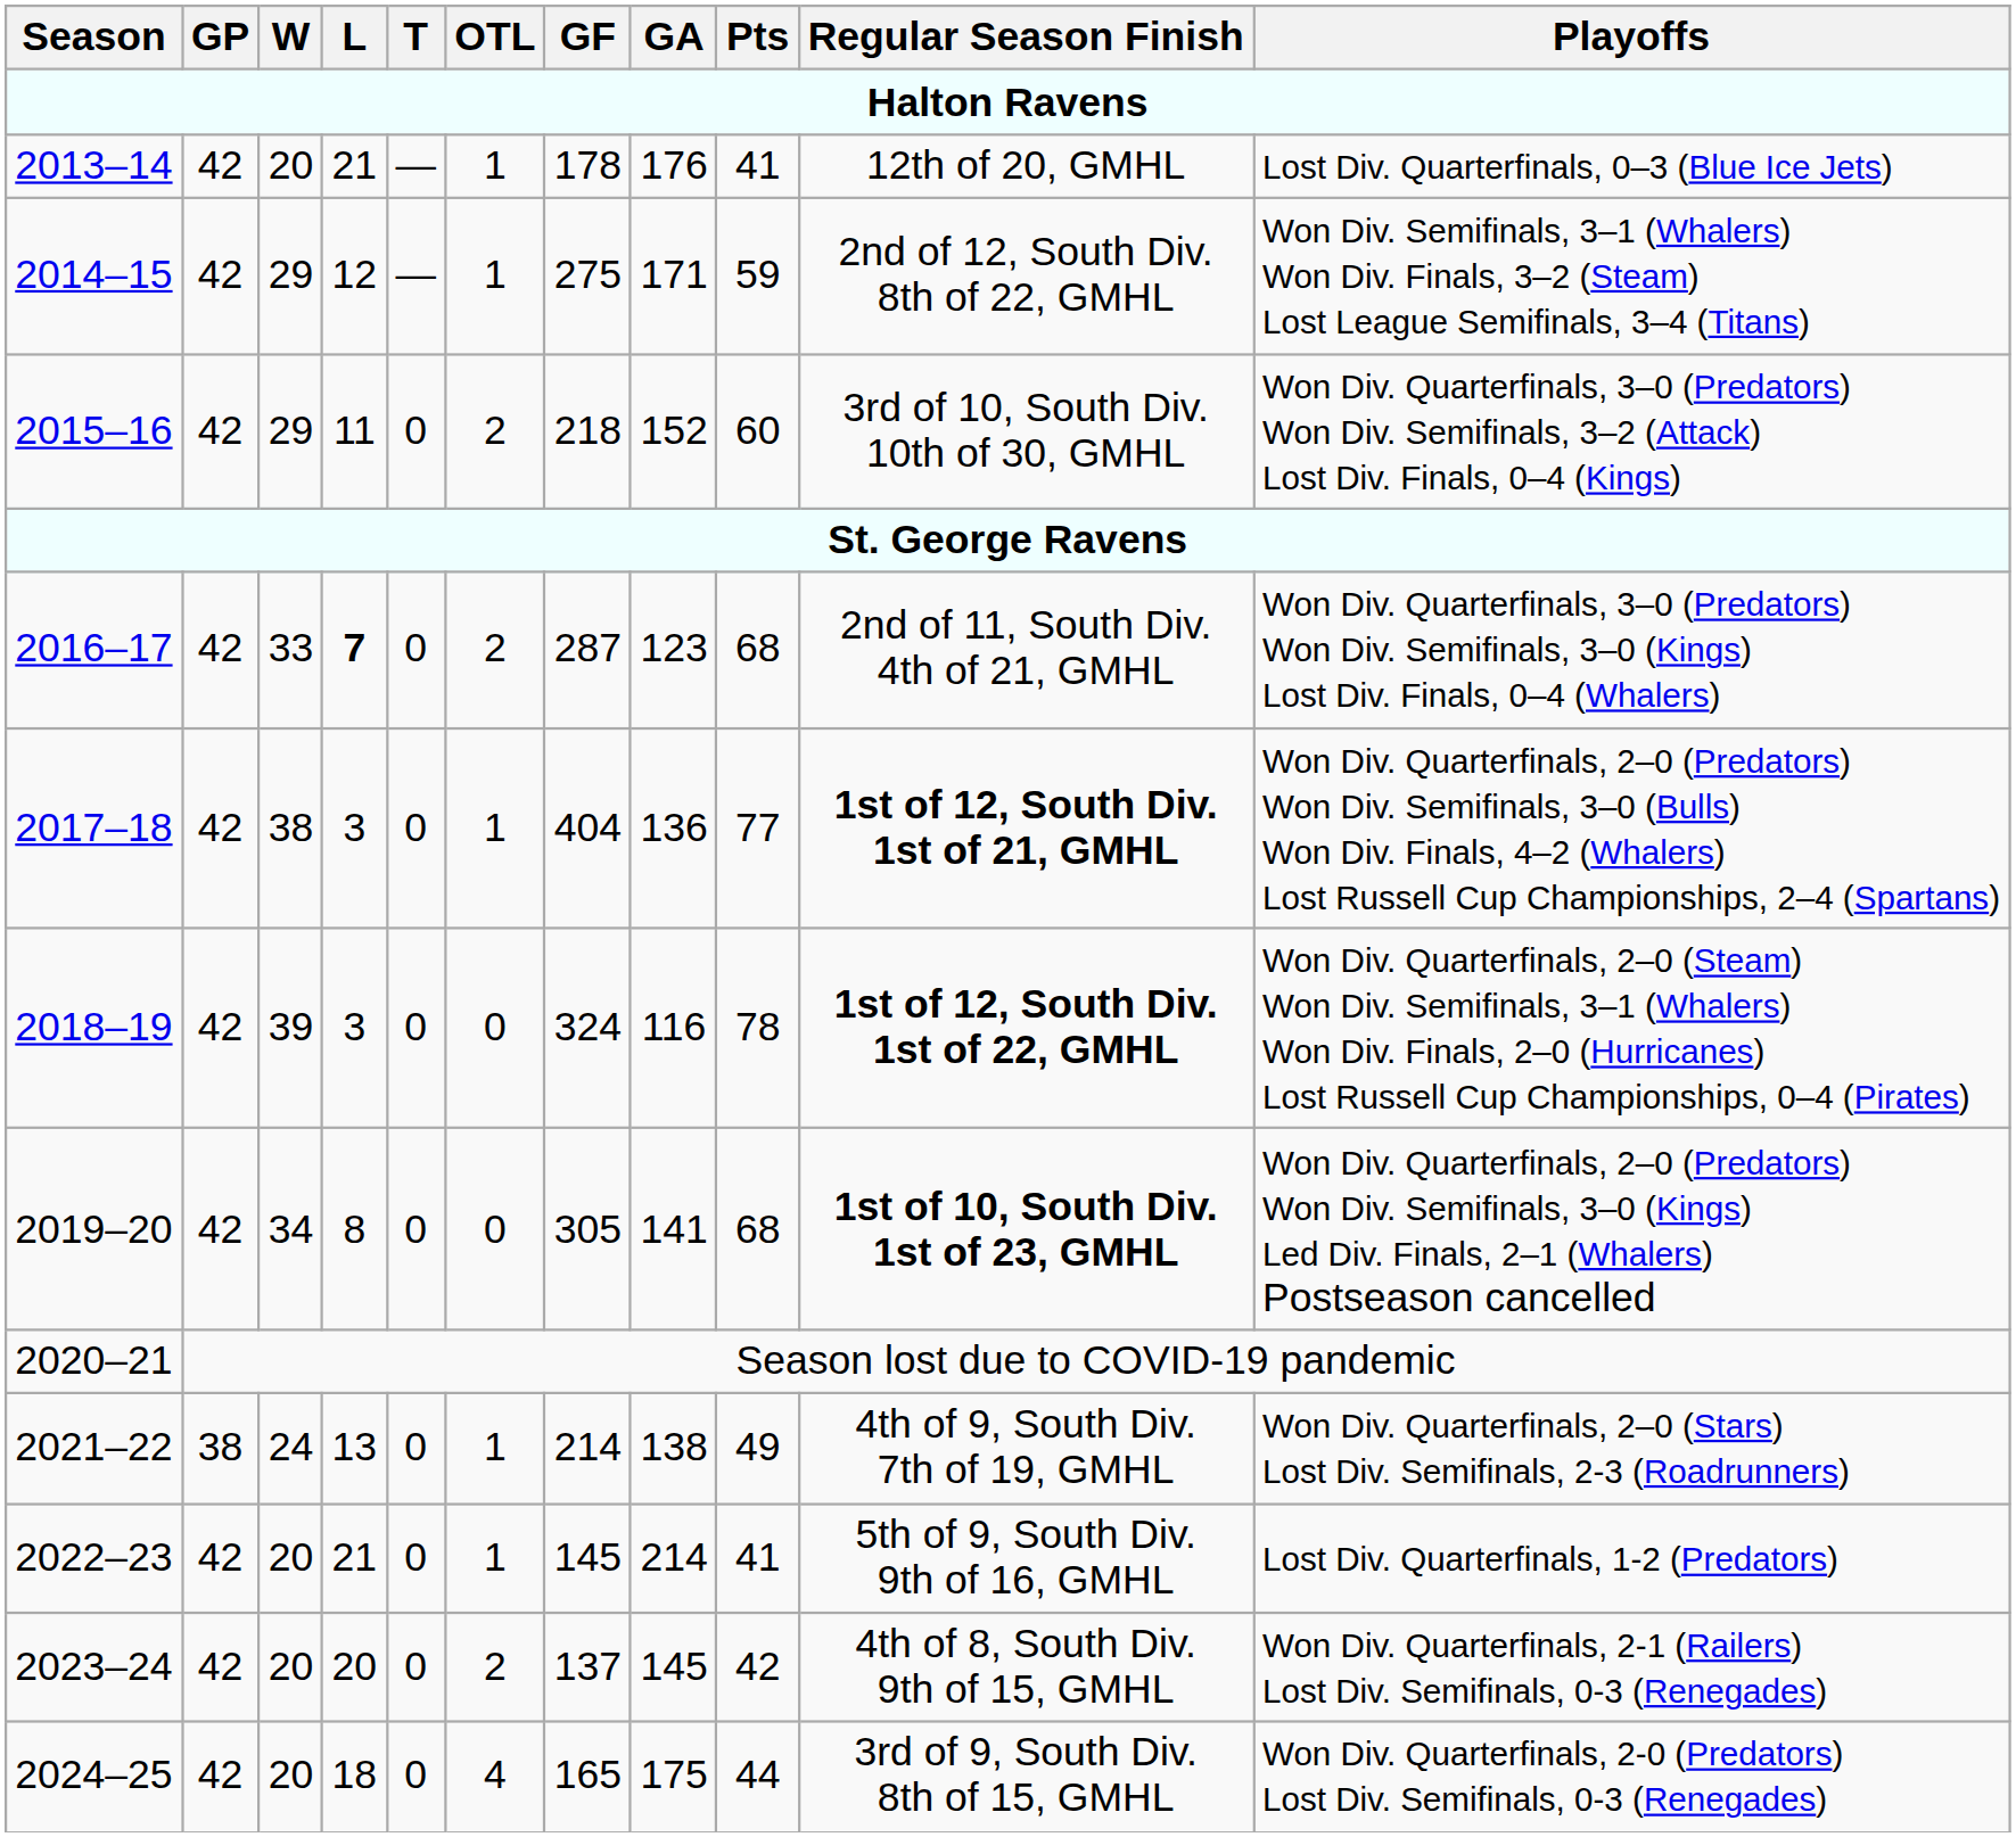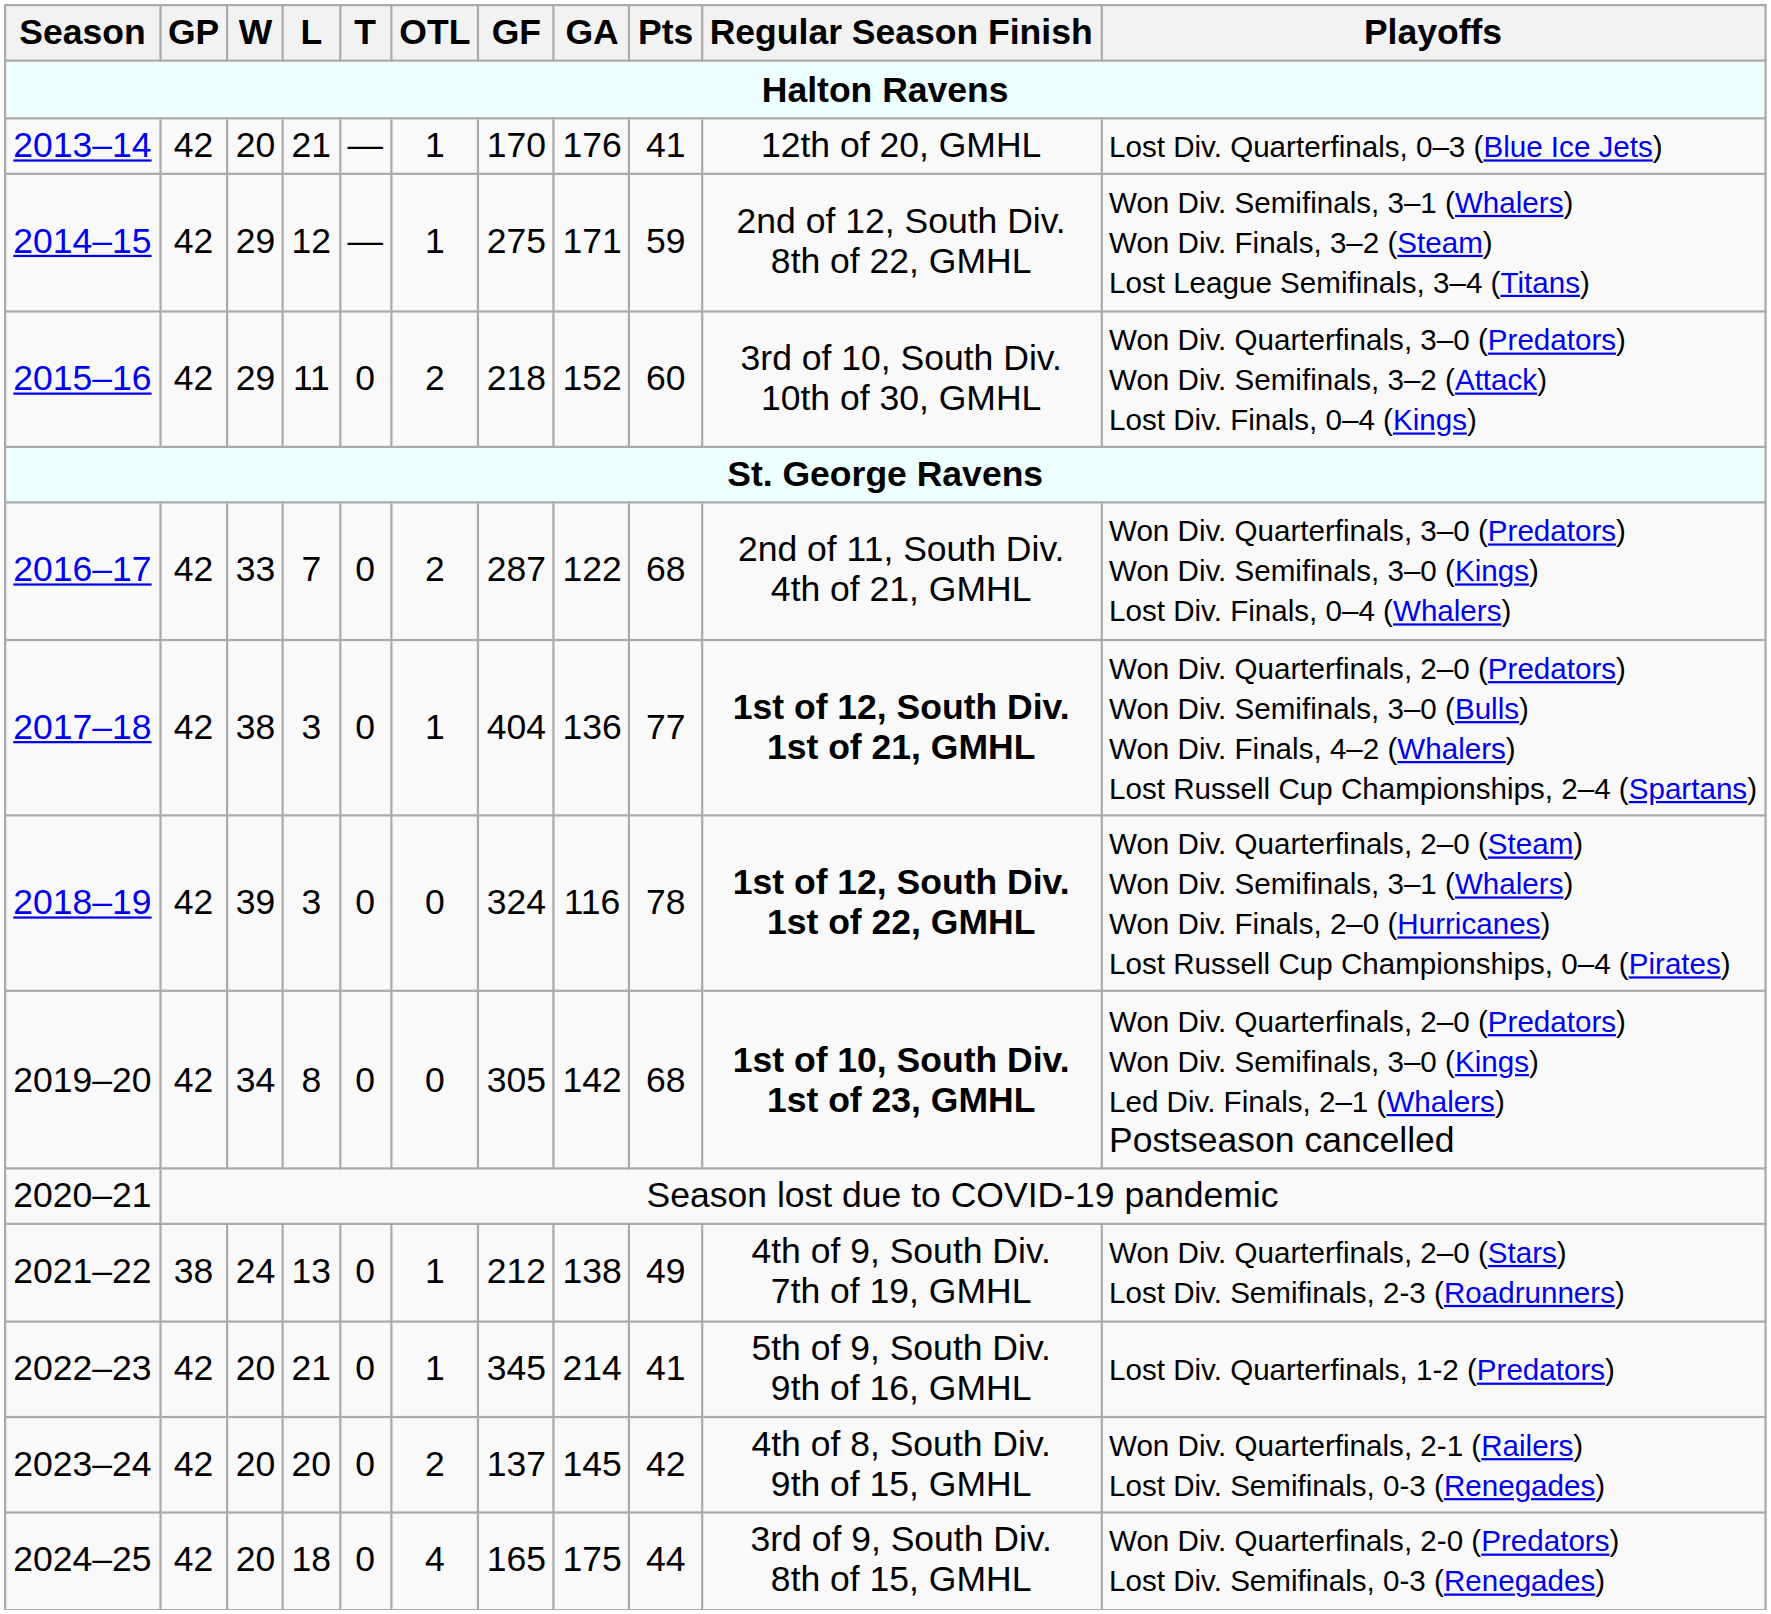 <table class="wikitable" style="text-align:center">
 <tr>
 <th>Season</th>
 <th>GP</th>
 <th>W</th>
 <th>L</th>
 <th>T</th>
 <th>OTL</th>
 <th>GF</th>
 <th>GA</th>
 <th>Pts</th>
 <th>Regular Season Finish</th>
 <th>Playoffs</th>
 </tr>
 <tr bgcolor=#eeffff>
 <td colspan=11><strong>Halton Ravens</strong></td>
 </tr>
 <tr>
 <td><a href='#'>2013–14</a></td>
 <td>42</td>
 <td>20</td>
 <td>21</td>
 <td>—</td>
 <td>1</td>
-<td>178</td>
+<td>170</td>
 <td>176</td>
 <td>41</td>
 <td>12th of 20, GMHL</td>
 <td style="text-align:left;"><small>Lost Div. Quarterfinals, 0–3 (<a href='#'>Blue Ice Jets</a>)</small></td>
 </tr>
 <tr>
 <td><a href='#'>2014–15</a></td>
 <td>42</td>
 <td>29</td>
 <td>12</td>
 <td>—</td>
 <td>1</td>
 <td>275</td>
 <td>171</td>
 <td>59</td>
 <td>2nd of 12, South Div.<br>8th of 22, GMHL</td>
 <td style="text-align:left;"><small>Won Div. Semifinals, 3–1 (<a href='#'>Whalers</a>)<br>Won Div. Finals, 3–2 (<a href='#'>Steam</a>)<br>Lost League Semifinals, 3–4 (<a href='#'>Titans</a>)</small></td>
 </tr>
 <tr>
 <td><a href='#'>2015–16</a></td>
 <td>42</td>
 <td>29</td>
 <td>11</td>
 <td>0</td>
 <td>2</td>
 <td>218</td>
 <td>152</td>
 <td>60</td>
 <td>3rd of 10, South Div.<br>10th of 30, GMHL</td>
 <td style="text-align:left;"><small>Won Div. Quarterfinals, 3–0 (<a href='#'>Predators</a>)<br>Won Div. Semifinals, 3–2 (<a href='#'>Attack</a>)<br>Lost Div. Finals, 0–4 (<a href='#'>Kings</a>)</small></td>
 </tr>
 <tr bgcolor=#eeffff>
 <td colspan=11><strong>St. George Ravens</strong></td>
 </tr>
 <tr>
 <td><a href='#'>2016–17</a></td>
 <td>42</td>
 <td>33</td>
-<td><strong>7</strong></td>
+<td>7</td>
 <td>0</td>
 <td>2</td>
 <td>287</td>
-<td>123</td>
+<td>122</td>
 <td>68</td>
 <td>2nd of 11, South Div.<br>4th of 21, GMHL</td>
 <td style="text-align:left;"><small>Won Div. Quarterfinals, 3–0 (<a href='#'>Predators</a>)<br>Won Div. Semifinals, 3–0 (<a href='#'>Kings</a>)<br>Lost Div. Finals, 0–4 (<a href='#'>Whalers</a>)</small></td>
 </tr>
 <tr>
 <td><a href='#'>2017–18</a></td>
 <td>42</td>
 <td>38</td>
 <td>3</td>
 <td>0</td>
 <td>1</td>
 <td>404</td>
 <td>136</td>
 <td>77</td>
 <td><strong>1st of 12, South Div.<br>1st of 21, GMHL</strong></td>
 <td style="text-align:left;"><small>Won Div. Quarterfinals, 2–0 (<a href='#'>Predators</a>)<br>Won Div. Semifinals, 3–0 (<a href='#'>Bulls</a>)<br>Won Div. Finals, 4–2 (<a href='#'>Whalers</a>)<br>Lost Russell Cup Championships, 2–4 (<a href='#'>Spartans</a>)</small></td>
 </tr>
 <tr>
 <td><a href='#'>2018–19</a></td>
 <td>42</td>
 <td>39</td>
 <td>3</td>
 <td>0</td>
 <td>0</td>
 <td>324</td>
 <td>116</td>
 <td>78</td>
 <td><strong>1st of 12, South Div.<br>1st of 22, GMHL</strong></td>
 <td style="text-align:left;"><small>Won Div. Quarterfinals, 2–0 (<a href='#'>Steam</a>)<br>Won Div. Semifinals, 3–1 (<a href='#'>Whalers</a>)<br>Won Div. Finals, 2–0 (<a href='#'>Hurricanes</a>)<br>Lost Russell Cup Championships, 0–4 (<a href='#'>Pirates</a>)</small></td>
 </tr>
 <tr>
 <td>2019–20</td>
 <td>42</td>
 <td>34</td>
 <td>8</td>
 <td>0</td>
 <td>0</td>
 <td>305</td>
-<td>141</td>
+<td>142</td>
 <td>68</td>
 <td><strong>1st of 10, South Div.<br>1st of 23, GMHL</strong></td>
 <td style="text-align:left;"><small>Won Div. Quarterfinals, 2–0 (<a href='#'>Predators</a>)<br>Won Div. Semifinals, 3–0 (<a href='#'>Kings</a>)<br>Led Div. Finals, 2–1 (<a href='#'>Whalers</a>)</small><br>Postseason cancelled</td>
 </tr>
 <tr>
 <td>2020–21</td>
 <td colspan=10>Season lost due to COVID-19 pandemic</td>
 </tr>
 <tr>
 <td>2021–22</td>
 <td>38</td>
 <td>24</td>
 <td>13</td>
 <td>0</td>
 <td>1</td>
-<td>214</td>
+<td>212</td>
 <td>138</td>
 <td>49</td>
 <td>4th of 9, South Div.<br>7th of 19, GMHL</td>
 <td style="text-align:left;"><small>Won Div. Quarterfinals, 2–0 (<a href='#'>Stars</a>)<br>Lost Div. Semifinals, 2-3 (<a href='#'>Roadrunners</a>)</small></td>
 </tr>
 <tr>
 <td>2022–23</td>
 <td>42</td>
 <td>20</td>
 <td>21</td>
 <td>0</td>
 <td>1</td>
-<td>145</td>
+<td>345</td>
 <td>214</td>
 <td>41</td>
 <td>5th of 9, South Div.<br>9th of 16, GMHL</td>
 <td style="text-align:left;"><small>Lost Div. Quarterfinals, 1-2 (<a href='#'>Predators</a>)</small></td>
 </tr>
 <tr>
 <td>2023–24</td>
 <td>42</td>
 <td>20</td>
 <td>20</td>
 <td>0</td>
 <td>2</td>
 <td>137</td>
 <td>145</td>
 <td>42</td>
 <td>4th of 8, South Div.<br>9th of 15, GMHL</td>
 <td style="text-align:left;"><small>Won Div. Quarterfinals, 2-1 (<a href='#'>Railers</a>)<br>Lost Div. Semifinals, 0-3 (<a href='#'>Renegades</a>)</small></td>
 </tr>
 <tr>
 <td>2024–25</td>
 <td>42</td>
 <td>20</td>
 <td>18</td>
 <td>0</td>
 <td>4</td>
 <td>165</td>
 <td>175</td>
 <td>44</td>
 <td>3rd of 9, South Div.<br>8th of 15, GMHL</td>
 <td style="text-align:left;"><small>Won Div. Quarterfinals, 2-0 (<a href='#'>Predators</a>)<br>Lost Div. Semifinals, 0-3 (<a href='#'>Renegades</a>)</small></td>
 </tr>
 </table>
